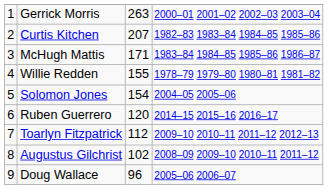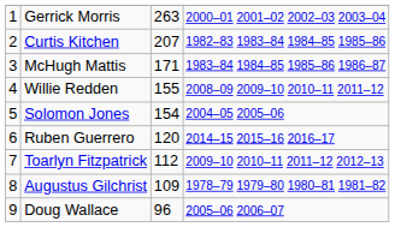 <table class="wikitable">
 <tr>
 </tr>
 <tr>
 <td>1</td>
 <td>Gerrick Morris</td>
 <td>263</td>
 <td style="font-size:80%;"><a href='#'>2000–01</a> <a href='#'>2001–02</a> <a href='#'>2002–03</a> <a href='#'>2003–04</a></td>
 </tr>
 <tr>
 <td>2</td>
 <td><a href='#'>Curtis Kitchen</a></td>
 <td>207</td>
 <td style="font-size:80%;"><a href='#'>1982–83</a> <a href='#'>1983–84</a> <a href='#'>1984–85</a> <a href='#'>1985–86</a></td>
 </tr>
 <tr>
 <td>3</td>
 <td>McHugh Mattis</td>
 <td>171</td>
 <td style="font-size:80%;"><a href='#'>1983–84</a> <a href='#'>1984–85</a> <a href='#'>1985–86</a> <a href='#'>1986–87</a></td>
 </tr>
 <tr>
 <td>4</td>
 <td>Willie Redden</td>
 <td>155</td>
-<td style="font-size:80%;"><a href='#'>1978–79</a> <a href='#'>1979–80</a> <a href='#'>1980–81</a> <a href='#'>1981–82</a></td>
+<td style="font-size:80%;"><a href='#'>2008–09</a> <a href='#'>2009–10</a> <a href='#'>2010–11</a> <a href='#'>2011–12</a></td>
 </tr>
 <tr>
 <td>5</td>
 <td><a href='#'>Solomon Jones</a></td>
 <td>154</td>
 <td style="font-size:80%;"><a href='#'>2004–05</a> <a href='#'>2005–06</a></td>
 </tr>
 <tr>
 <td>6</td>
 <td>Ruben Guerrero</td>
 <td>120</td>
 <td style="font-size:80%;"><a href='#'>2014–15</a> <a href='#'>2015–16</a> <a href='#'>2016–17</a></td>
 </tr>
 <tr>
 <td>7</td>
 <td><a href='#'>Toarlyn Fitzpatrick</a></td>
 <td>112</td>
 <td style="font-size:80%;"><a href='#'>2009–10</a> <a href='#'>2010–11</a> <a href='#'>2011–12</a> <a href='#'>2012–13</a></td>
 </tr>
 <tr>
 <td>8</td>
 <td><a href='#'>Augustus Gilchrist</a></td>
-<td>102</td>
-<td style="font-size:80%;"><a href='#'>2008–09</a> <a href='#'>2009–10</a> <a href='#'>2010–11</a> <a href='#'>2011–12</a></td>
+<td>109</td>
+<td style="font-size:80%;"><a href='#'>1978–79</a> <a href='#'>1979–80</a> <a href='#'>1980–81</a> <a href='#'>1981–82</a></td>
 </tr>
 <tr>
 <td>9</td>
 <td>Doug Wallace</td>
 <td>96</td>
 <td style="font-size:80%;"><a href='#'>2005–06</a> <a href='#'>2006–07</a></td>
 </tr>
 </table>
